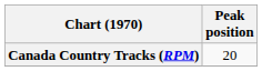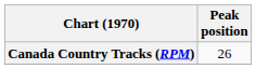 <table class="wikitable sortable plainrowheaders" style="text-align:center">
 <tr>
 <th scope="col">Chart (1970)</th>
 <th scope="col">Peak<br>position</th>
 </tr>
 <tr>
 <th scope="row">Canada Country Tracks (<em><a href='#'>RPM</a></em>)</th>
-<td align="center">20</td>
+<td align="center">26</td>
 </tr>
 <tr>
 </tr>
 <tr>
 </tr>
 </table>
